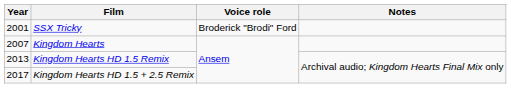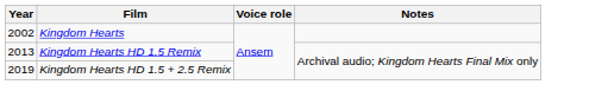 <table class="wikitable sortable">
 <tr>
 <th>Year</th>
 <th>Film</th>
 <th>Voice role</th>
 <th class="unsortable">Notes</th>
 </tr>
 <tr>
-<td>2001</td>
-<td><em><a href='#'>SSX Tricky</a></em></td>
-<td>Broderick "Brodi" Ford</td>
-<td></td>
-</tr>
-<tr>
-<td>2007</td>
+<td>2002</td>
 <td><em><a href='#'>Kingdom Hearts</a></em></td>
 <td rowspan="3"><a href='#'>Ansem</a></td>
 <td></td>
 </tr>
 <tr>
 <td>2013</td>
 <td><em><a href='#'>Kingdom Hearts HD 1.5 Remix</a></em></td>
 <td rowspan="2">Archival audio; <em>Kingdom Hearts Final Mix</em> only</td>
 </tr>
 <tr>
-<td>2017</td>
+<td>2019</td>
 <td><em>Kingdom Hearts HD 1.5 + 2.5 Remix</em></td>
 </tr>
 </table>
